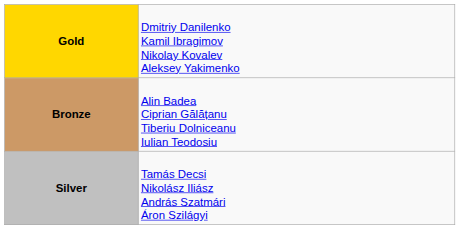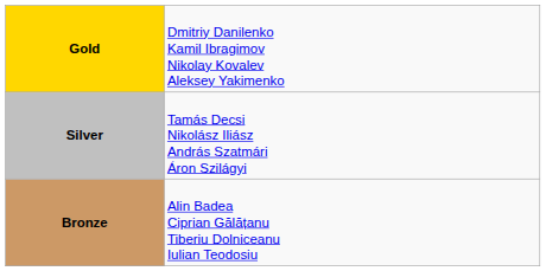 <table class="wikitable" style=" text-align:center; font-size:110%;" width="35%">
 <tr>
 <td bgcolor="gold"><strong>Gold</strong></td>
 <td align=left><br><a href='#'>Dmitriy Danilenko</a><br><a href='#'>Kamil Ibragimov</a><br><a href='#'>Nikolay Kovalev</a><br><a href='#'>Aleksey Yakimenko</a></td>
 </tr>
 <tr>
+<td bgcolor="silver"><strong>Silver</strong></td>
+<td align=left><br><a href='#'>Tamás Decsi</a><br><a href='#'>Nikolász Iliász</a><br><a href='#'>András Szatmári</a><br><a href='#'>Áron Szilágyi</a></td>
+</tr>
+<tr>
 <td bgcolor="#cc9966"><strong>Bronze</strong></td>
 <td align=left><br><a href='#'>Alin Badea</a><br><a href='#'>Ciprian Gălățanu</a><br><a href='#'>Tiberiu Dolniceanu</a><br><a href='#'>Iulian Teodosiu</a></td>
 </tr>
-<tr>
-<td bgcolor="silver"><strong>Silver</strong></td>
-<td align=left><br><a href='#'>Tamás Decsi</a><br><a href='#'>Nikolász Iliász</a><br><a href='#'>András Szatmári</a><br><a href='#'>Áron Szilágyi</a></td>
-</tr>
 </table>
